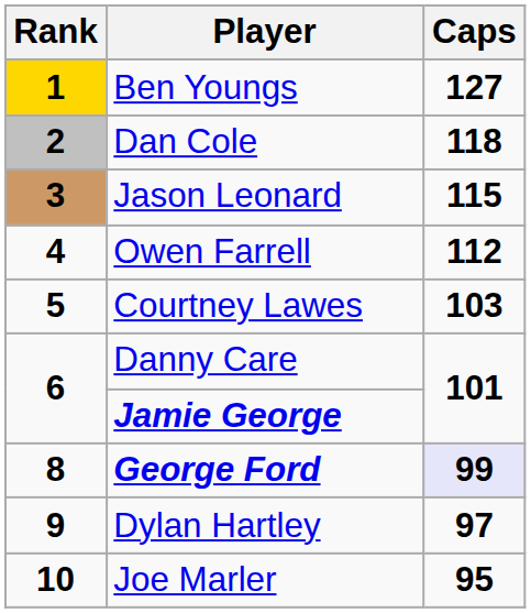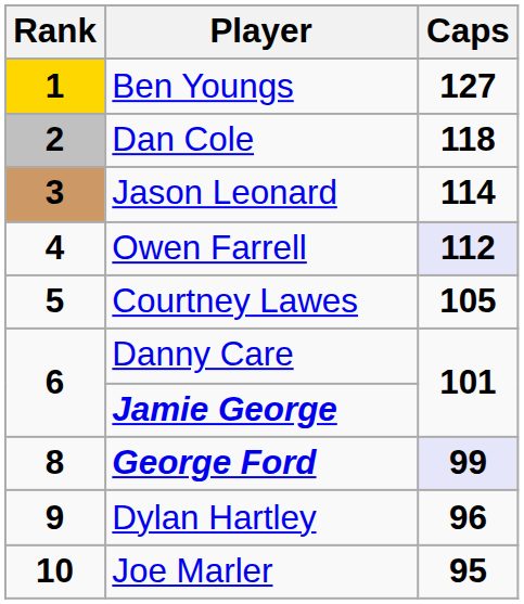 <table class="wikitable">
 <tr>
 <th width=35>Rank</th>
 <th width=140>Player</th>
 <th width=40>Caps</th>
 </tr>
 <tr>
 <td align=center bgcolor=Gold><strong>1</strong></td>
 <td><a href='#'>Ben Youngs</a></td>
 <td align=center><strong>127</strong></td>
 </tr>
 <tr>
 <td align=center bgcolor=Silver><strong>2</strong></td>
 <td><a href='#'>Dan Cole</a></td>
 <td align=center><strong>118</strong></td>
 </tr>
 <tr>
 <td align=center bgcolor=#cc9966><strong>3</strong></td>
 <td><a href='#'>Jason Leonard</a></td>
-<td align=center><strong>115</strong></td>
+<td align=center><strong>114</strong></td>
 </tr>
 <tr>
 <td align=center><strong>4</strong></td>
 <td><a href='#'>Owen Farrell</a></td>
-<td align=center><strong>112</strong></td>
+<td align=center style="background: lavender;"><strong>112</strong></td>
 </tr>
 <tr>
 <td align=center><strong>5</strong></td>
 <td><a href='#'>Courtney Lawes</a></td>
-<td align=center><strong>103</strong></td>
+<td align=center><strong>105</strong></td>
 </tr>
 <tr>
 <td align=center rowspan=2><strong>6</strong></td>
 <td><a href='#'>Danny Care</a></td>
 <td align=center rowspan=2><strong>101</strong></td>
 </tr>
 <tr>
 <td><strong><em><a href='#'>Jamie George</a></em></strong></td>
 </tr>
 <tr>
 <td align=center><strong>8</strong></td>
 <td><strong><em><a href='#'>George Ford</a></em></strong></td>
 <td align=center style="background: lavender;"><strong>99</strong></td>
 </tr>
 <tr>
 <td align=center><strong>9</strong></td>
 <td><a href='#'>Dylan Hartley</a></td>
-<td align=center><strong>97</strong></td>
+<td align=center><strong>96</strong></td>
 </tr>
 <tr>
 <td align=center><strong>10</strong></td>
 <td><a href='#'>Joe Marler</a></td>
 <td align=center><strong>95</strong></td>
 </tr>
 </table>
